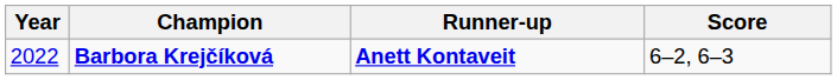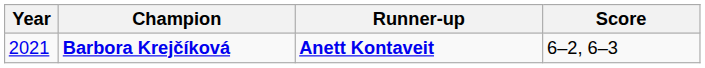 <table class="wikitable">
 <tr>
 <th style="width:40px">Year</th>
 <th style="width:200px">Champion</th>
 <th style="width:210px">Runner-up</th>
 <th style="width:130px" class="unsortable">Score</th>
 </tr>
 <tr>
-<td><a href='#'>2022</a></td>
+<td><a href='#'>2021</a></td>
 <td> <strong><a href='#'>Barbora Krejčíková</a></strong></td>
 <td><strong> <a href='#'>Anett Kontaveit</a></strong></td>
 <td>6–2, 6–3</td>
 </tr>
 </table>
